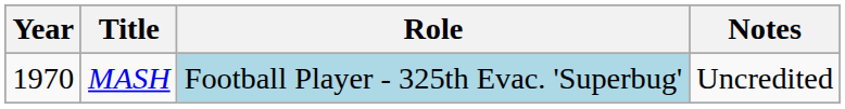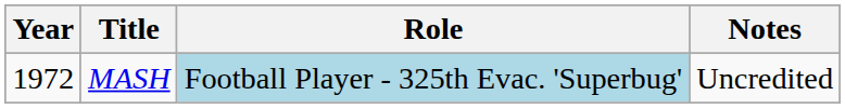 <table class="wikitable">
 <tr>
 <th>Year</th>
 <th>Title</th>
 <th>Role</th>
 <th>Notes</th>
 </tr>
 <tr>
-<td>1970</td>
+<td>1972</td>
 <td><em><a href='#'>MASH</a></em></td>
 <td style="background: lightblue;">Football Player - 325th Evac. 'Superbug'</td>
 <td>Uncredited</td>
 </tr>
 </table>
